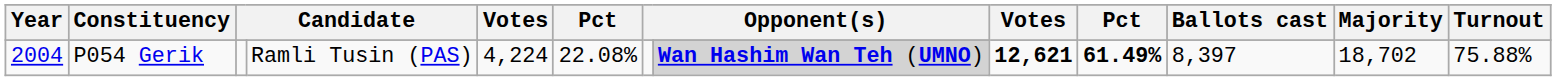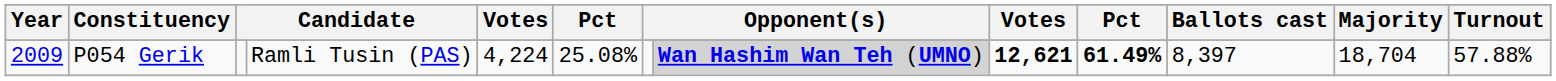 <table class="wikitable"  style="margin:0.5em ; font-size:95%">
 <tr>
 <th>Year</th>
 <th>Constituency</th>
 <th colspan="2">Candidate</th>
 <th>Votes</th>
 <th>Pct</th>
 <th colspan="2">Opponent(s)</th>
 <th>Votes</th>
 <th>Pct</th>
 <th>Ballots cast</th>
 <th>Majority</th>
 <th>Turnout</th>
 </tr>
 <tr>
-<td><a href='#'>2004</a></td>
+<td><a href='#'>2009</a></td>
 <td>P054 <a href='#'>Gerik</a></td>
 <td></td>
 <td>Ramli Tusin (<a href='#'>PAS</a>)</td>
 <td align=right>4,224</td>
-<td>22.08%</td>
+<td>25.08%</td>
 <td></td>
 <td style="background: lightgrey;"><strong><a href='#'>Wan Hashim Wan Teh</a></strong> (<a href='#'><strong>UMNO</strong></a>)</td>
 <td align=right><strong>12,621</strong></td>
 <td><strong>61.49%</strong></td>
 <td>8,397</td>
-<td>18,702</td>
-<td>75.88%</td>
+<td>18,704</td>
+<td>57.88%</td>
 </tr>
 </table>
